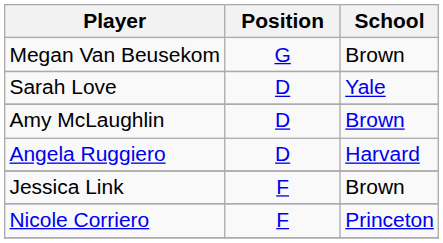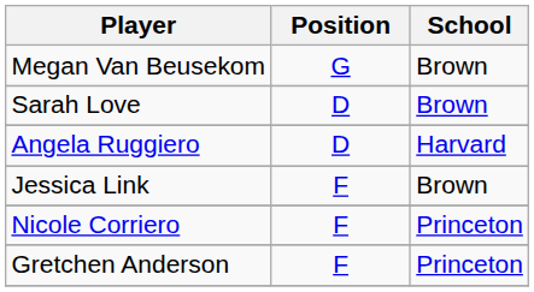 <table class="wikitable">
 <tr>
 <th>Player</th>
 <th>  Position  </th>
 <th>School</th>
 </tr>
 <tr>
 <td>Megan Van Beusekom</td>
 <td align=center><a href='#'>G</a></td>
 <td>Brown</td>
 </tr>
 <tr>
 </tr>
 <tr>
 <td>Sarah Love</td>
 <td align=center><a href='#'>D</a></td>
-<td><a href='#'>Yale</a></td>
+<td><a href='#'>Brown</a></td>
 </tr>
 <tr>
-</tr>
-<tr>
-<td>Amy McLaughlin</td>
-<td align=center><a href='#'>D</a></td>
-<td><a href='#'>Brown</a></td>
 </tr>
 <tr>
 <td><a href='#'>Angela Ruggiero</a></td>
 <td align=center><a href='#'>D</a></td>
 <td><a href='#'>Harvard</a></td>
 </tr>
 <tr>
 </tr>
 <tr>
 <td>Jessica Link</td>
 <td align=center><a href='#'>F</a></td>
 <td>Brown</td>
 </tr>
 <tr>
 </tr>
 <tr>
 <td><a href='#'>Nicole Corriero</a></td>
 <td align=center><a href='#'>F</a></td>
 <td><a href='#'>Princeton</a></td>
 </tr>
 <tr>
 </tr>
 <tr>
+<td>Gretchen Anderson</td>
+<td align=center><a href='#'>F</a></td>
+<td><a href='#'>Princeton</a></td>
+</tr>
+<tr>
 </tr>
 </table>
